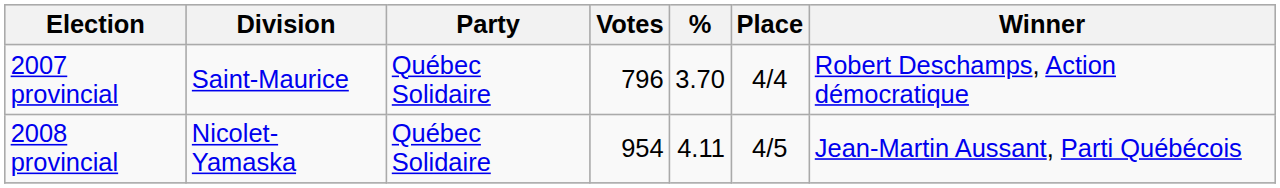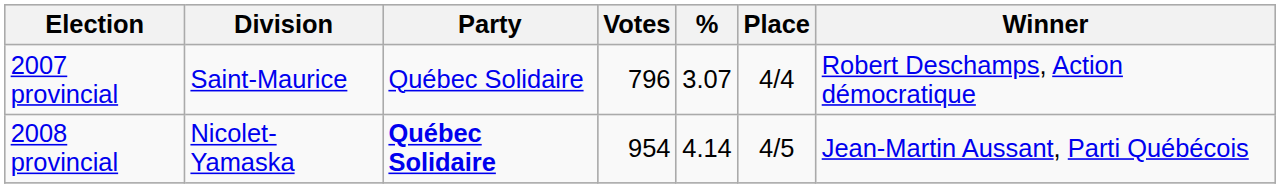 <table class="wikitable" width="800">
 <tr>
 <th align="left">Election</th>
 <th align="left">Division</th>
 <th align="left">Party</th>
 <th align="right">Votes</th>
 <th align="right">%</th>
 <th align="center">Place</th>
 <th align="center">Winner</th>
 </tr>
 <tr>
 <td align="left"><a href='#'>2007 provincial</a></td>
 <td align="left"><a href='#'>Saint-Maurice</a></td>
 <td align="left"><a href='#'>Québec Solidaire</a></td>
 <td align="right">796</td>
-<td align="right">3.70</td>
+<td align="right">3.07</td>
 <td align="center">4/4</td>
 <td align="left"><a href='#'>Robert Deschamps</a>, <a href='#'>Action démocratique</a></td>
 </tr>
 <tr>
 <td align="left"><a href='#'>2008 provincial</a></td>
 <td align="left"><a href='#'>Nicolet-Yamaska</a></td>
-<td align="left"><a href='#'>Québec Solidaire</a></td>
+<td align="left"><strong><a href='#'>Québec Solidaire</a></strong></td>
 <td align="right">954</td>
-<td align="right">4.11</td>
+<td align="right">4.14</td>
 <td align="center">4/5</td>
 <td align="left"><a href='#'>Jean-Martin Aussant</a>, <a href='#'>Parti Québécois</a></td>
 </tr>
 </table>
